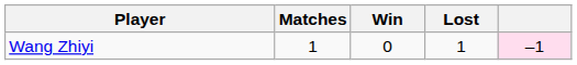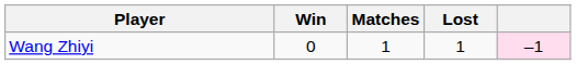 <table class=wikitable style="text-align:center; font-size:small">
 <tr>
 <th width="200">Player</th>
+<th width="50">Win</th>
 <th width="50">Matches</th>
-<th width="50">Win</th>
 <th width="50">Lost</th>
 <th width="50"></th>
 </tr>
 <tr>
 <td align="left"> <a href='#'>Wang Zhiyi</a></td>
+<td>0</td>
 <td>1</td>
-<td>0</td>
 <td>1</td>
 <td bgcolor="#ffddee">–1</td>
 </tr>
 </table>
